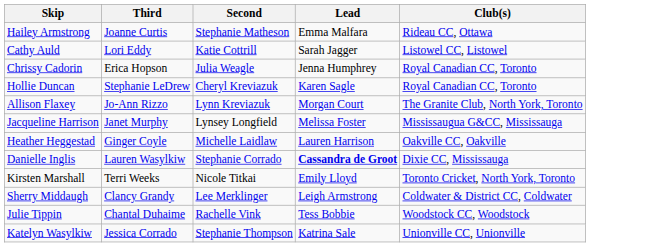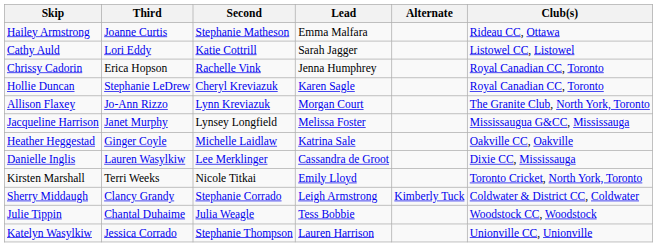 <table class="wikitable" border="1">
 <tr>
 <th>Skip</th>
 <th>Third</th>
 <th>Second</th>
 <th>Lead</th>
+<th>Alternate</th>
 <th>Club(s)</th>
 </tr>
 <tr>
 <td><a href='#'>Hailey Armstrong</a></td>
 <td><a href='#'>Joanne Curtis</a></td>
 <td><a href='#'>Stephanie Matheson</a></td>
 <td>Emma Malfara</td>
+<td></td>
 <td><a href='#'>Rideau CC</a>, <a href='#'>Ottawa</a></td>
 </tr>
 <tr>
 <td><a href='#'>Cathy Auld</a></td>
 <td><a href='#'>Lori Eddy</a></td>
 <td><a href='#'>Katie Cottrill</a></td>
 <td>Sarah Jagger</td>
+<td></td>
 <td><a href='#'>Listowel CC</a>, <a href='#'>Listowel</a></td>
 </tr>
 <tr>
 <td><a href='#'>Chrissy Cadorin</a></td>
 <td>Erica Hopson</td>
-<td><a href='#'>Julia Weagle</a></td>
+<td><a href='#'>Rachelle Vink</a></td>
 <td>Jenna Humphrey</td>
+<td></td>
 <td><a href='#'>Royal Canadian CC</a>, <a href='#'>Toronto</a></td>
 </tr>
 <tr>
 <td><a href='#'>Hollie Duncan</a></td>
 <td><a href='#'>Stephanie LeDrew</a></td>
 <td><a href='#'>Cheryl Kreviazuk</a></td>
 <td><a href='#'>Karen Sagle</a></td>
+<td></td>
 <td><a href='#'>Royal Canadian CC</a>, <a href='#'>Toronto</a></td>
 </tr>
 <tr>
 <td><a href='#'>Allison Flaxey</a></td>
 <td><a href='#'>Jo-Ann Rizzo</a></td>
 <td><a href='#'>Lynn Kreviazuk</a></td>
 <td><a href='#'>Morgan Court</a></td>
+<td></td>
 <td><a href='#'>The Granite Club</a>, <a href='#'>North York, Toronto</a></td>
 </tr>
 <tr>
 <td><a href='#'>Jacqueline Harrison</a></td>
 <td><a href='#'>Janet Murphy</a></td>
 <td>Lynsey Longfield</td>
 <td><a href='#'>Melissa Foster</a></td>
+<td></td>
 <td><a href='#'>Mississaugua G&CC</a>, <a href='#'>Mississauga</a></td>
 </tr>
 <tr>
 <td><a href='#'>Heather Heggestad</a></td>
 <td><a href='#'>Ginger Coyle</a></td>
 <td><a href='#'>Michelle Laidlaw</a></td>
-<td><a href='#'>Lauren Harrison</a></td>
+<td><a href='#'>Katrina Sale</a></td>
+<td></td>
 <td><a href='#'>Oakville CC</a>, <a href='#'>Oakville</a></td>
 </tr>
 <tr>
 <td><a href='#'>Danielle Inglis</a></td>
 <td><a href='#'>Lauren Wasylkiw</a></td>
-<td><a href='#'>Stephanie Corrado</a></td>
-<td><strong><a href='#'>Cassandra de Groot</a></strong></td>
+<td><a href='#'>Lee Merklinger</a></td>
+<td><a href='#'>Cassandra de Groot</a></td>
+<td></td>
 <td><a href='#'>Dixie CC</a>, <a href='#'>Mississauga</a></td>
 </tr>
 <tr>
 <td>Kirsten Marshall</td>
 <td>Terri Weeks</td>
 <td>Nicole Titkai</td>
 <td><a href='#'>Emily Lloyd</a></td>
+<td></td>
 <td><a href='#'>Toronto Cricket</a>, <a href='#'>North York, Toronto</a></td>
 </tr>
 <tr>
 <td><a href='#'>Sherry Middaugh</a></td>
 <td><a href='#'>Clancy Grandy</a></td>
-<td><a href='#'>Lee Merklinger</a></td>
+<td><a href='#'>Stephanie Corrado</a></td>
 <td><a href='#'>Leigh Armstrong</a></td>
+<td><a href='#'>Kimberly Tuck</a></td>
 <td><a href='#'>Coldwater & District CC</a>, <a href='#'>Coldwater</a></td>
 </tr>
 <tr>
 <td><a href='#'>Julie Tippin</a></td>
 <td><a href='#'>Chantal Duhaime</a></td>
-<td><a href='#'>Rachelle Vink</a></td>
+<td><a href='#'>Julia Weagle</a></td>
 <td><a href='#'>Tess Bobbie</a></td>
+<td></td>
 <td><a href='#'>Woodstock CC</a>, <a href='#'>Woodstock</a></td>
 </tr>
 <tr>
 <td><a href='#'>Katelyn Wasylkiw</a></td>
 <td><a href='#'>Jessica Corrado</a></td>
 <td><a href='#'>Stephanie Thompson</a></td>
-<td><a href='#'>Katrina Sale</a></td>
+<td><a href='#'>Lauren Harrison</a></td>
+<td></td>
 <td><a href='#'>Unionville CC</a>, <a href='#'>Unionville</a></td>
 </tr>
 </table>
